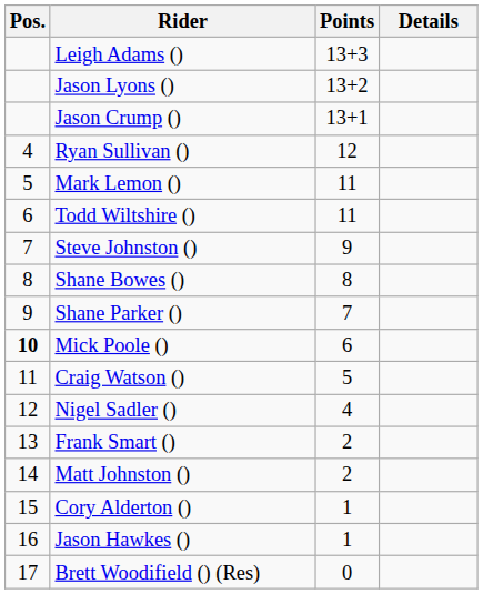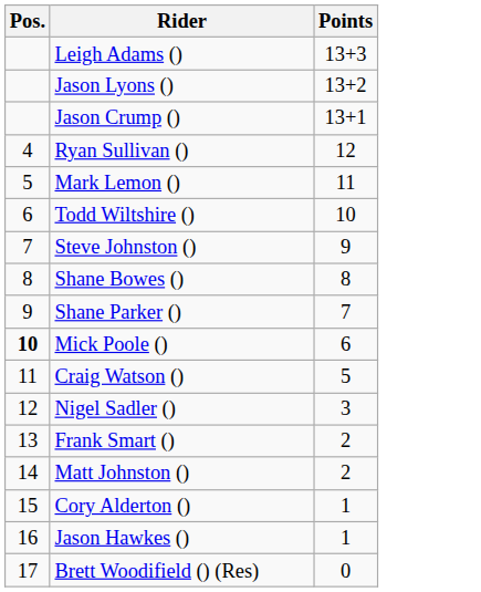 <table class=wikitable>
 <tr>
 <th width=25px>Pos.</th>
 <th width=200px>Rider</th>
 <th width=40px>Points</th>
-<th width=70px>Details</th>
 </tr>
 <tr align=center >
 <td></td>
 <td align=left><a href='#'>Leigh Adams</a> ()</td>
 <td>13+3</td>
-<td></td>
 </tr>
 <tr align=center >
 <td></td>
 <td align=left><a href='#'>Jason Lyons</a> ()</td>
 <td>13+2</td>
-<td></td>
 </tr>
 <tr align=center >
 <td></td>
 <td align=left><a href='#'>Jason Crump</a> ()</td>
 <td>13+1</td>
-<td></td>
 </tr>
 <tr align=center>
 <td>4</td>
 <td align=left><a href='#'>Ryan Sullivan</a> ()</td>
 <td>12</td>
-<td></td>
 </tr>
 <tr align=center>
 <td>5</td>
 <td align=left><a href='#'>Mark Lemon</a> ()</td>
 <td>11</td>
-<td></td>
 </tr>
 <tr align=center>
 <td>6</td>
 <td align=left><a href='#'>Todd Wiltshire</a> ()</td>
-<td>11</td>
-<td></td>
+<td>10</td>
 </tr>
 <tr align=center>
 <td>7</td>
 <td align=left><a href='#'>Steve Johnston</a> ()</td>
 <td>9</td>
-<td></td>
 </tr>
 <tr align=center>
 <td>8</td>
 <td align=left><a href='#'>Shane Bowes</a> ()</td>
 <td>8</td>
-<td></td>
 </tr>
 <tr align=center>
 <td>9</td>
 <td align=left><a href='#'>Shane Parker</a> ()</td>
 <td>7</td>
-<td></td>
 </tr>
 <tr align=center>
 <td><strong>10</strong></td>
 <td align=left><a href='#'>Mick Poole</a> ()</td>
 <td>6</td>
-<td></td>
 </tr>
 <tr align=center>
 <td>11</td>
 <td align=left><a href='#'>Craig Watson</a> ()</td>
 <td>5</td>
-<td></td>
 </tr>
 <tr align=center>
 <td>12</td>
 <td align=left><a href='#'>Nigel Sadler</a> ()</td>
-<td>4</td>
-<td></td>
+<td>3</td>
 </tr>
 <tr align=center>
 <td>13</td>
 <td align=left><a href='#'>Frank Smart</a> ()</td>
 <td>2</td>
-<td></td>
 </tr>
 <tr align=center>
 <td>14</td>
 <td align=left><a href='#'>Matt Johnston</a> ()</td>
 <td>2</td>
-<td></td>
 </tr>
 <tr align=center>
 <td>15</td>
 <td align=left><a href='#'>Cory Alderton</a> ()</td>
 <td>1</td>
-<td></td>
 </tr>
 <tr align=center>
 <td>16</td>
 <td align=left><a href='#'>Jason Hawkes</a> ()</td>
 <td>1</td>
-<td></td>
 </tr>
 <tr align=center>
 <td>17</td>
 <td align=left><a href='#'>Brett Woodifield</a> () (Res)</td>
 <td>0</td>
-<td></td>
 </tr>
 </table>
